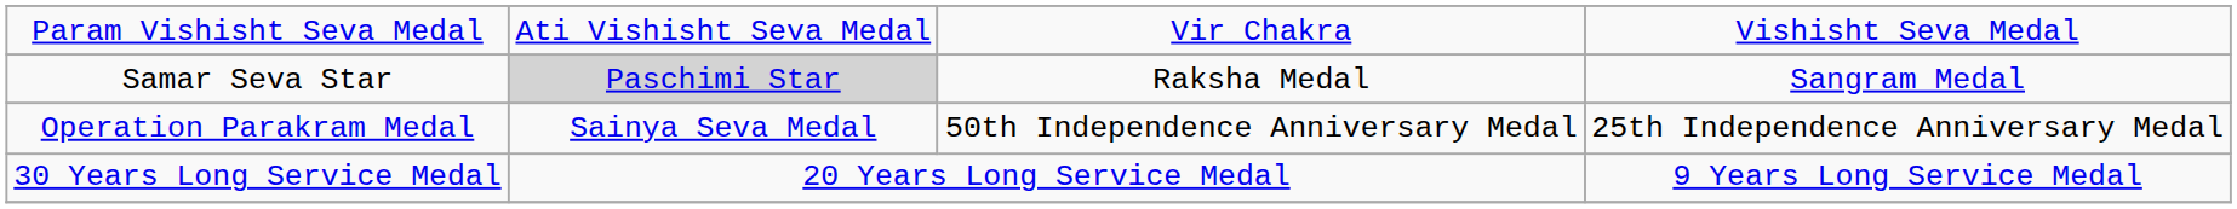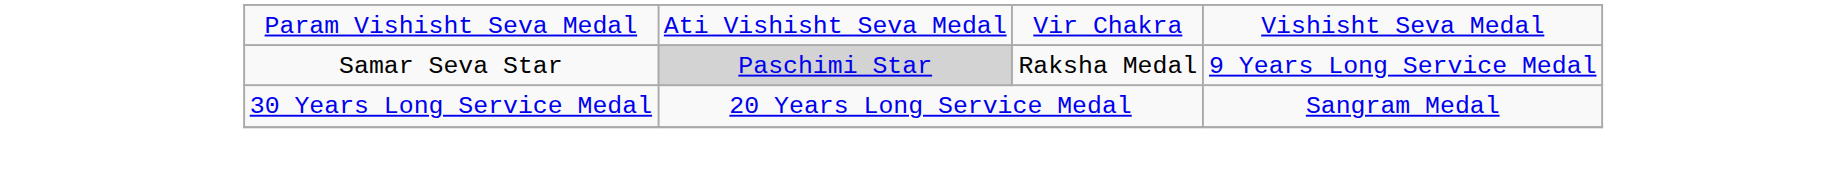 <table class="wikitable" style="margin:1em auto; text-align:center;">
 <tr>
 <td><a href='#'>Param Vishisht Seva Medal</a></td>
 <td><a href='#'>Ati Vishisht Seva Medal</a></td>
 <td><a href='#'>Vir Chakra</a></td>
 <td><a href='#'>Vishisht Seva Medal</a></td>
 </tr>
 <tr>
 <td>Samar Seva Star</td>
 <td style="background: lightgrey;"><a href='#'>Paschimi Star</a></td>
 <td>Raksha Medal</td>
-<td><a href='#'>Sangram Medal</a></td>
-</tr>
-<tr>
-<td><a href='#'>Operation Parakram Medal</a></td>
-<td><a href='#'>Sainya Seva Medal</a></td>
-<td>50th Independence Anniversary Medal</td>
-<td>25th Independence Anniversary Medal</td>
+<td colspan="1"><a href='#'>9 Years Long Service Medal</a></td>
 </tr>
 <tr>
 <td colspan="1"><a href='#'>30 Years Long Service Medal</a></td>
 <td colspan="2"><a href='#'>20 Years Long Service Medal</a></td>
-<td colspan="1"><a href='#'>9 Years Long Service Medal</a></td>
+<td><a href='#'>Sangram Medal</a></td>
 </tr>
 <tr>
 </tr>
 </table>
